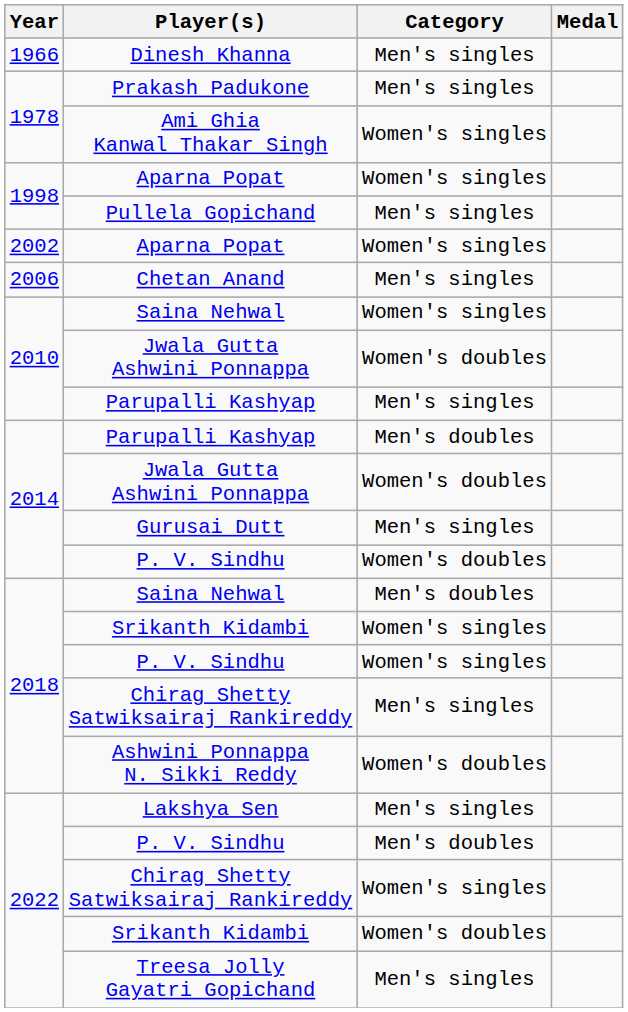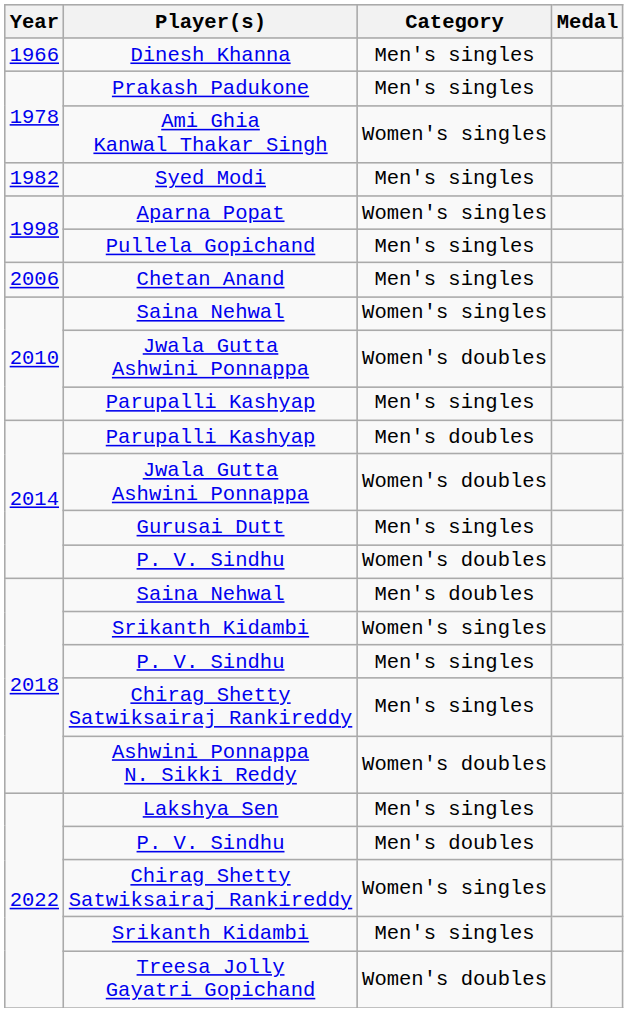 <table class="wikitable" style="text-align:center">
 <tr>
 <th>Year</th>
 <th>Player(s)</th>
 <th>Category</th>
 <th>Medal</th>
 </tr>
 <tr>
 <td><a href='#'>1966</a></td>
 <td><a href='#'>Dinesh Khanna</a></td>
 <td>Men's singles</td>
 <td></td>
 </tr>
 <tr>
 <td rowspan=2><a href='#'>1978</a></td>
 <td><a href='#'>Prakash Padukone</a></td>
 <td>Men's singles</td>
 <td></td>
 </tr>
 <tr>
 <td><a href='#'>Ami Ghia</a><br><a href='#'>Kanwal Thakar Singh</a></td>
 <td>Women's singles</td>
 <td></td>
 </tr>
 <tr>
+<td><a href='#'>1982</a></td>
+<td><a href='#'>Syed Modi</a></td>
+<td>Men's singles</td>
+<td></td>
+</tr>
+<tr>
 <td rowspan=2><a href='#'>1998</a></td>
 <td><a href='#'>Aparna Popat</a></td>
 <td>Women's singles</td>
 <td></td>
 </tr>
 <tr>
 <td><a href='#'>Pullela Gopichand</a></td>
 <td>Men's singles</td>
-<td></td>
-</tr>
-<tr>
-<td><a href='#'>2002</a></td>
-<td><a href='#'>Aparna Popat</a></td>
-<td>Women's singles</td>
 <td></td>
 </tr>
 <tr>
 <td><a href='#'>2006</a></td>
 <td><a href='#'>Chetan Anand</a></td>
 <td>Men's singles</td>
 <td></td>
 </tr>
 <tr>
 <td rowspan=3><a href='#'>2010</a></td>
 <td><a href='#'>Saina Nehwal</a></td>
 <td>Women's singles</td>
 <td></td>
 </tr>
 <tr>
 <td><a href='#'>Jwala Gutta</a><br><a href='#'>Ashwini Ponnappa</a></td>
 <td>Women's doubles</td>
 <td></td>
 </tr>
 <tr>
 <td><a href='#'>Parupalli Kashyap</a></td>
 <td>Men's singles</td>
 <td></td>
 </tr>
 <tr>
 <td rowspan=4><a href='#'>2014</a></td>
 <td><a href='#'>Parupalli Kashyap</a></td>
 <td>Men's doubles</td>
 <td></td>
 </tr>
 <tr>
 <td><a href='#'>Jwala Gutta</a><br><a href='#'>Ashwini Ponnappa</a></td>
 <td>Women's doubles</td>
 <td></td>
 </tr>
 <tr>
 <td><a href='#'>Gurusai Dutt</a></td>
 <td>Men's singles</td>
 <td></td>
 </tr>
 <tr>
 <td><a href='#'>P. V. Sindhu</a></td>
 <td>Women's doubles</td>
 <td></td>
 </tr>
 <tr>
 <td rowspan=5><a href='#'>2018</a></td>
 <td><a href='#'>Saina Nehwal</a></td>
 <td>Men's doubles</td>
 <td></td>
 </tr>
 <tr>
 <td><a href='#'>Srikanth Kidambi</a></td>
 <td>Women's singles</td>
 <td></td>
 </tr>
 <tr>
 <td><a href='#'>P. V. Sindhu</a></td>
-<td>Women's singles</td>
+<td>Men's singles</td>
 <td></td>
 </tr>
 <tr>
 <td><a href='#'>Chirag Shetty</a><br><a href='#'>Satwiksairaj Rankireddy</a></td>
 <td>Men's singles</td>
 <td></td>
 </tr>
 <tr>
 <td><a href='#'>Ashwini Ponnappa</a><br><a href='#'>N. Sikki Reddy</a></td>
 <td>Women's doubles</td>
 <td></td>
 </tr>
 <tr>
 <td rowspan=5><a href='#'>2022</a></td>
 <td><a href='#'>Lakshya Sen</a></td>
 <td>Men's singles</td>
 <td></td>
 </tr>
 <tr>
 <td><a href='#'>P. V. Sindhu</a></td>
 <td>Men's doubles</td>
 <td></td>
 </tr>
 <tr>
 <td><a href='#'>Chirag Shetty</a><br><a href='#'>Satwiksairaj Rankireddy</a></td>
 <td>Women's singles</td>
 <td></td>
 </tr>
 <tr>
 <td><a href='#'>Srikanth Kidambi</a></td>
-<td>Women's doubles</td>
+<td>Men's singles</td>
 <td></td>
 </tr>
 <tr>
 <td><a href='#'>Treesa Jolly</a><br><a href='#'>Gayatri Gopichand</a></td>
-<td>Men's singles</td>
+<td>Women's doubles</td>
 <td></td>
 </tr>
 </table>
